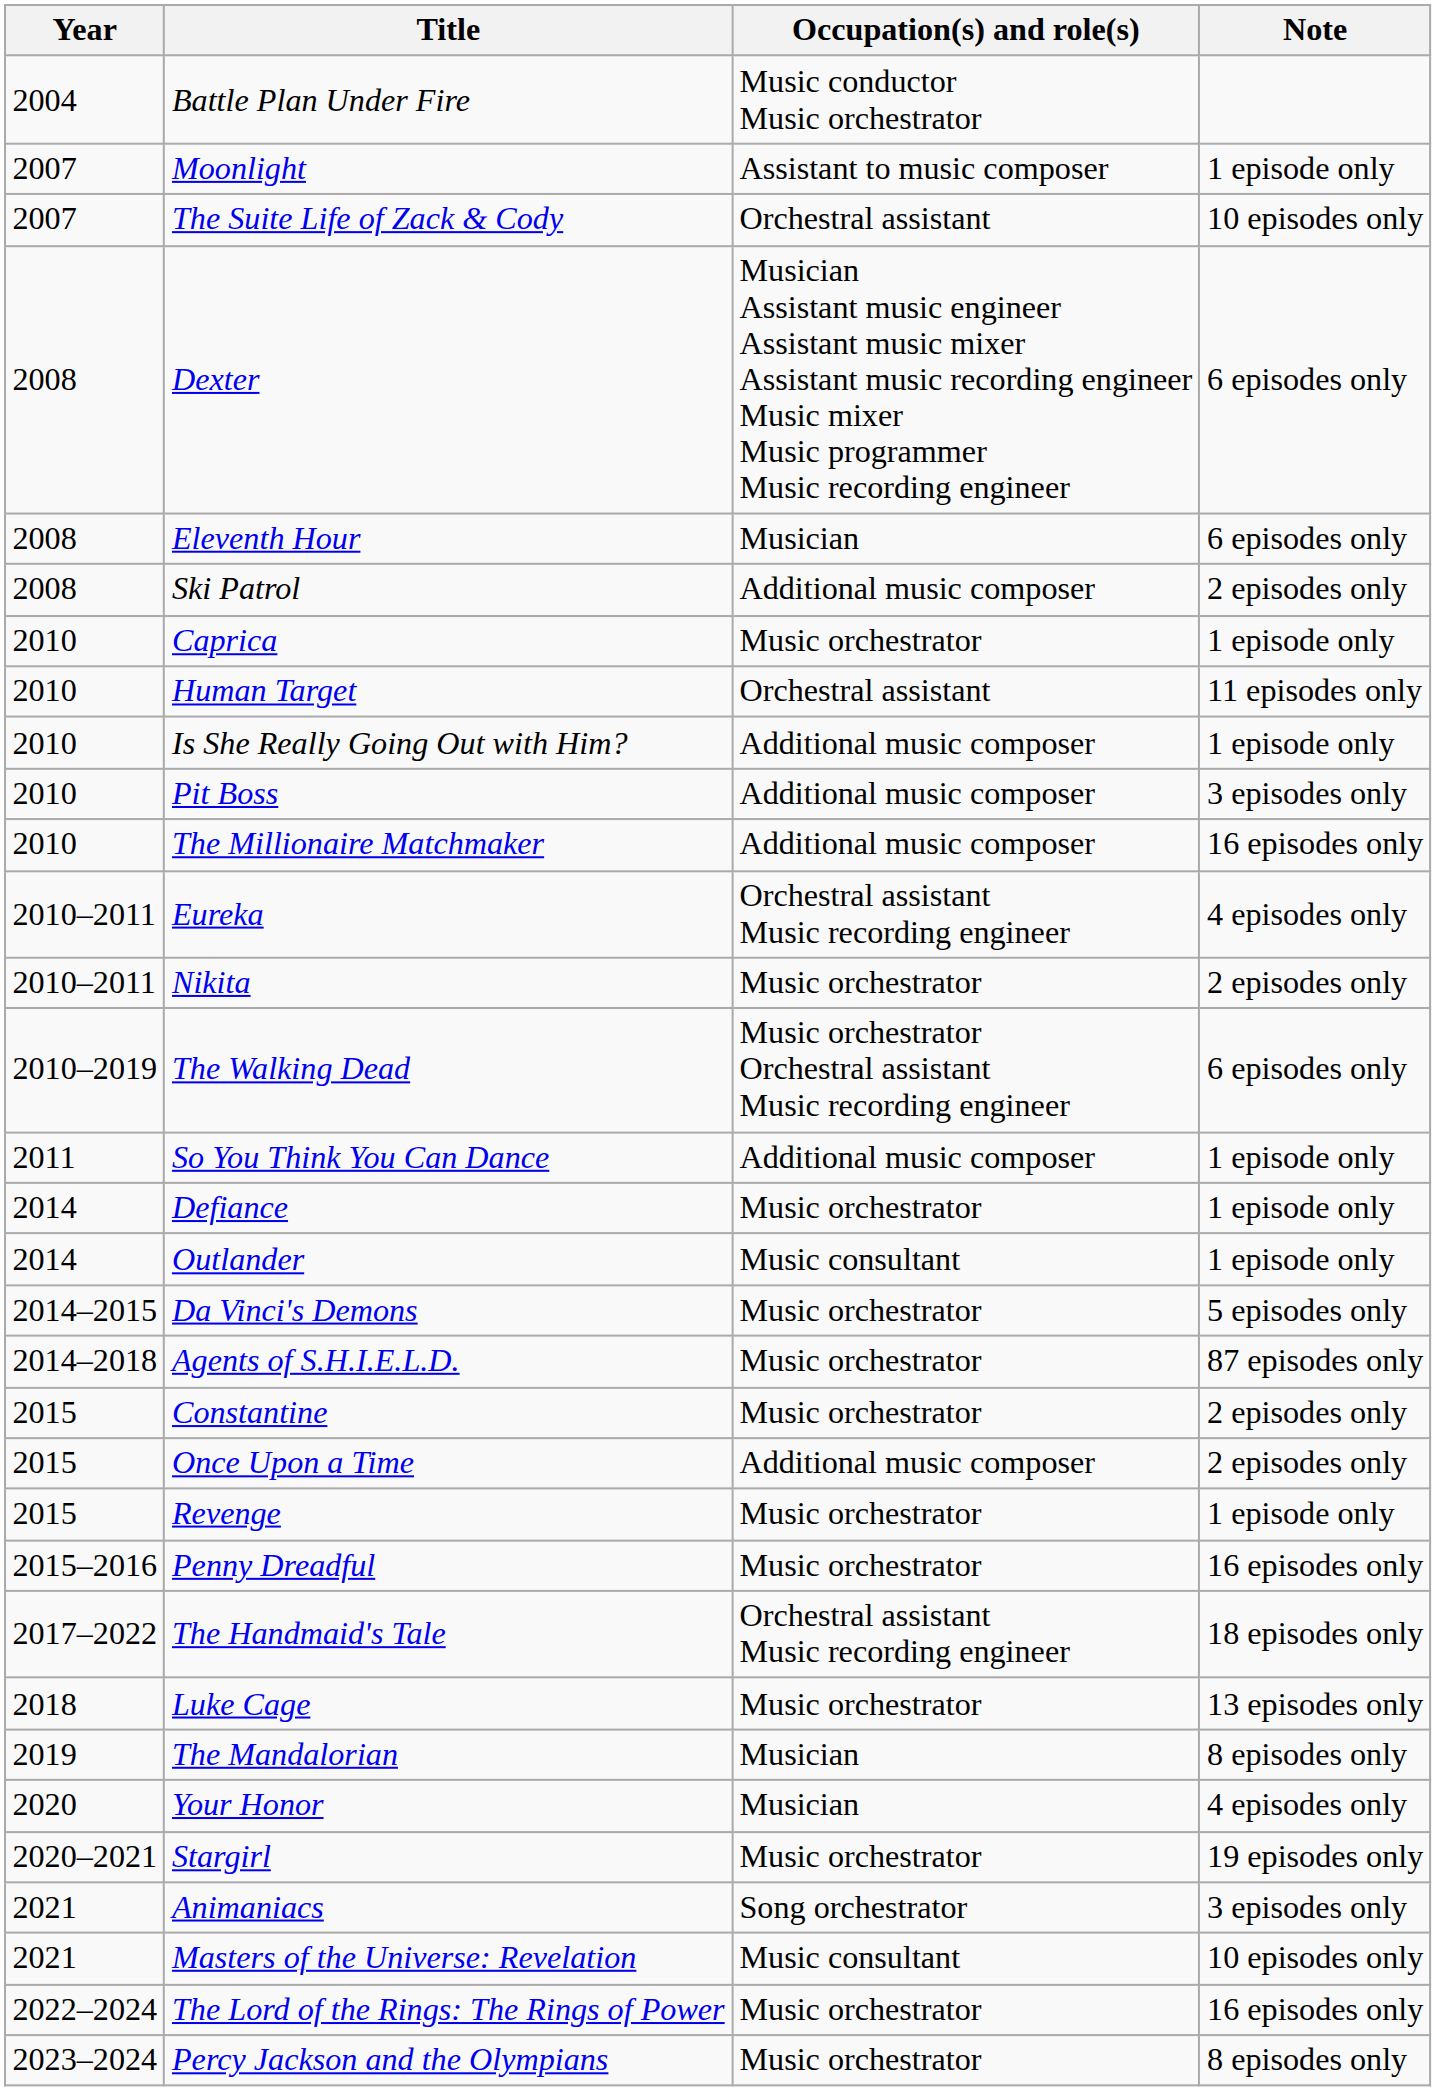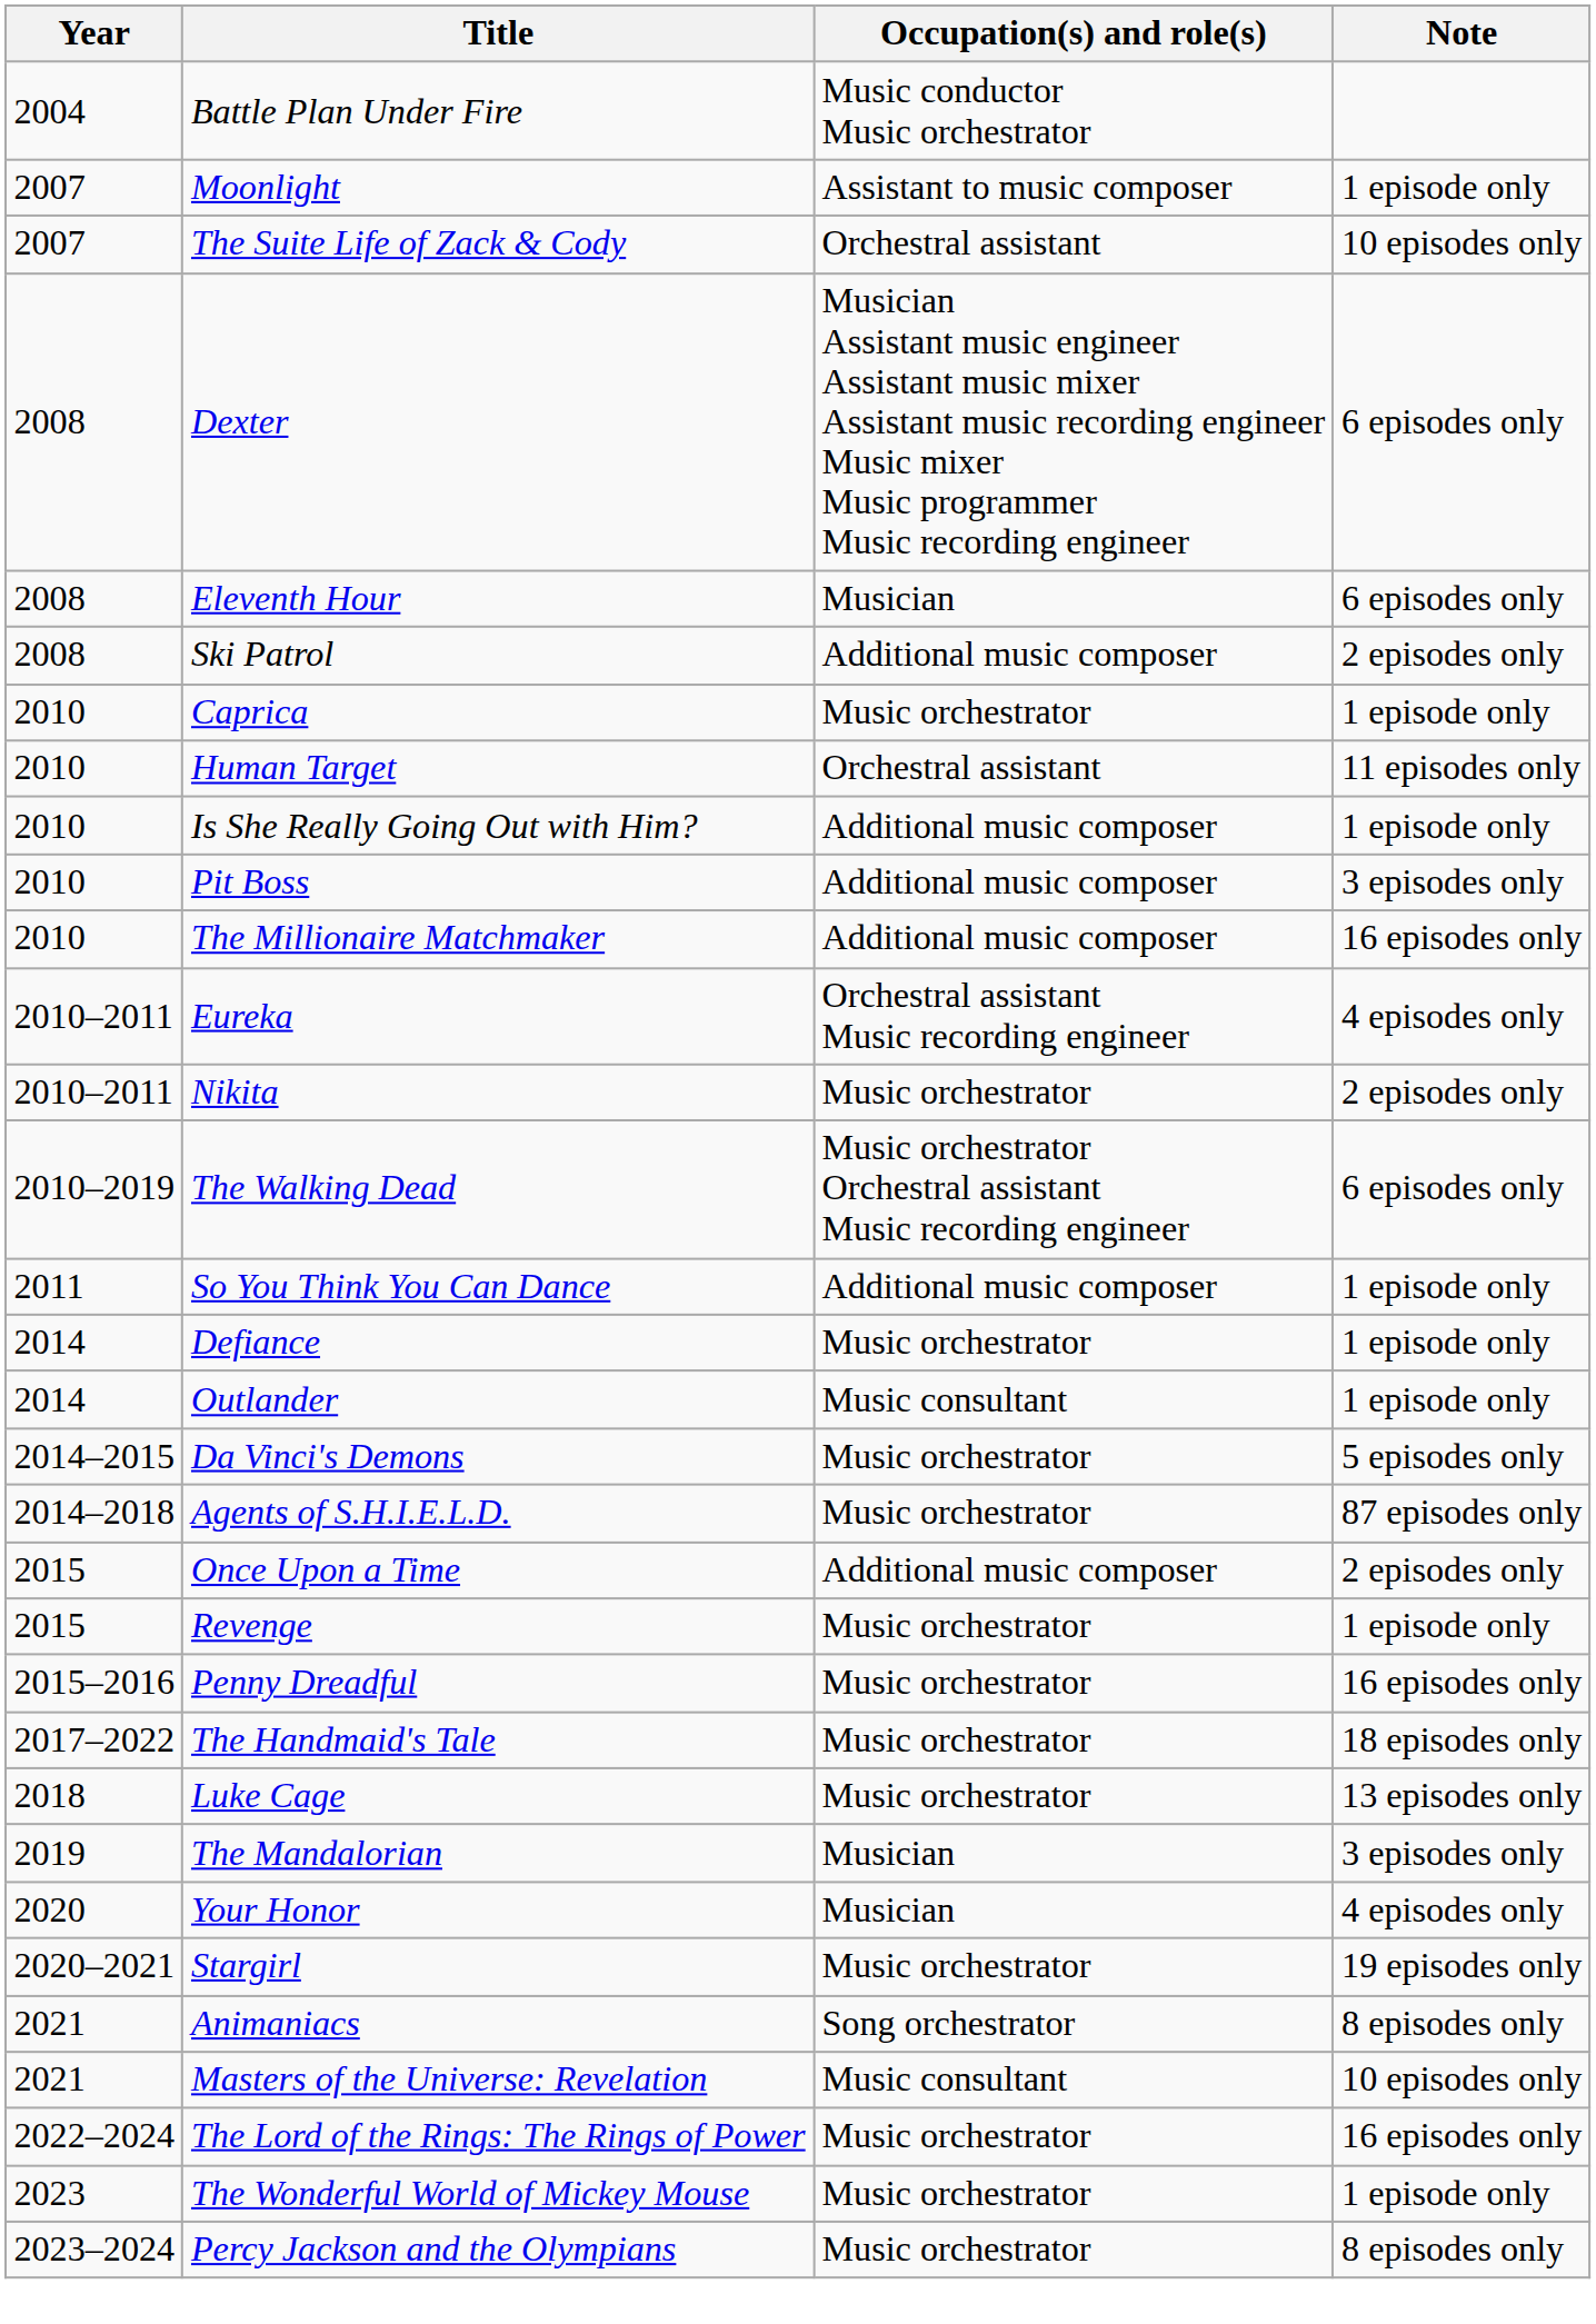 <table class="wikitable">
 <tr>
 <th>Year</th>
 <th>Title</th>
 <th>Occupation(s) and role(s)</th>
 <th>Note</th>
 </tr>
 <tr>
 <td>2004</td>
 <td><em>Battle Plan Under Fire</em></td>
 <td>Music conductor<br>Music orchestrator</td>
 <td></td>
 </tr>
 <tr>
 <td>2007</td>
 <td><em><a href='#'>Moonlight</a></em></td>
 <td>Assistant to music composer</td>
 <td>1 episode only</td>
 </tr>
 <tr>
 <td>2007</td>
 <td><em><a href='#'>The Suite Life of Zack & Cody</a></em></td>
 <td>Orchestral assistant</td>
 <td>10 episodes only</td>
 </tr>
 <tr>
 <td>2008</td>
 <td><em><a href='#'>Dexter</a></em></td>
 <td>Musician<br>Assistant music engineer<br>Assistant music mixer<br>Assistant music recording engineer<br>Music mixer<br>Music programmer<br>Music recording engineer</td>
 <td>6 episodes only</td>
 </tr>
 <tr>
 <td>2008</td>
 <td><em><a href='#'>Eleventh Hour</a></em></td>
 <td>Musician</td>
 <td>6 episodes only</td>
 </tr>
 <tr>
 <td>2008</td>
 <td><em>Ski Patrol</em></td>
 <td>Additional music composer</td>
 <td>2 episodes only</td>
 </tr>
 <tr>
 <td>2010</td>
 <td><em><a href='#'>Caprica</a></em></td>
 <td>Music orchestrator</td>
 <td>1 episode only</td>
 </tr>
 <tr>
 <td>2010</td>
 <td><em><a href='#'>Human Target</a></em></td>
 <td>Orchestral assistant</td>
 <td>11 episodes only</td>
 </tr>
 <tr>
 <td>2010</td>
 <td><em>Is She Really Going Out with Him?</em></td>
 <td>Additional music composer</td>
 <td>1 episode only</td>
 </tr>
 <tr>
 <td>2010</td>
 <td><em><a href='#'>Pit Boss</a></em></td>
 <td>Additional music composer</td>
 <td>3 episodes only</td>
 </tr>
 <tr>
 <td>2010</td>
 <td><em><a href='#'>The Millionaire Matchmaker</a></em></td>
 <td>Additional music composer</td>
 <td>16 episodes only</td>
 </tr>
 <tr>
 <td>2010–2011</td>
 <td><em><a href='#'>Eureka</a></em></td>
 <td>Orchestral assistant<br>Music recording engineer</td>
 <td>4 episodes only</td>
 </tr>
 <tr>
 <td>2010–2011</td>
 <td><em><a href='#'>Nikita</a></em></td>
 <td>Music orchestrator</td>
 <td>2 episodes only</td>
 </tr>
 <tr>
 <td>2010–2019</td>
 <td><em><a href='#'>The Walking Dead</a></em></td>
 <td>Music orchestrator<br>Orchestral assistant<br>Music recording engineer</td>
 <td>6 episodes only</td>
 </tr>
 <tr>
 <td>2011</td>
 <td><em><a href='#'>So You Think You Can Dance</a></em></td>
 <td>Additional music composer</td>
 <td>1 episode only</td>
 </tr>
 <tr>
 <td>2014</td>
 <td><em><a href='#'>Defiance</a></em></td>
 <td>Music orchestrator</td>
 <td>1 episode only</td>
 </tr>
 <tr>
 <td>2014</td>
 <td><em><a href='#'>Outlander</a></em></td>
 <td>Music consultant</td>
 <td>1 episode only</td>
 </tr>
 <tr>
 <td>2014–2015</td>
 <td><em><a href='#'>Da Vinci's Demons</a></em></td>
 <td>Music orchestrator</td>
 <td>5 episodes only</td>
 </tr>
 <tr>
 <td>2014–2018</td>
 <td><em><a href='#'>Agents of S.H.I.E.L.D.</a></em></td>
 <td>Music orchestrator</td>
 <td>87 episodes only</td>
 </tr>
 <tr>
 <td>2015</td>
-<td><em><a href='#'>Constantine</a></em></td>
-<td>Music orchestrator</td>
-<td>2 episodes only</td>
-</tr>
-<tr>
-<td>2015</td>
 <td><em><a href='#'>Once Upon a Time</a></em></td>
 <td>Additional music composer</td>
 <td>2 episodes only</td>
 </tr>
 <tr>
 <td>2015</td>
 <td><em><a href='#'>Revenge</a></em></td>
 <td>Music orchestrator</td>
 <td>1 episode only</td>
 </tr>
 <tr>
 <td>2015–2016</td>
 <td><em><a href='#'>Penny Dreadful</a></em></td>
 <td>Music orchestrator</td>
 <td>16 episodes only</td>
 </tr>
 <tr>
 <td>2017–2022</td>
 <td><em><a href='#'>The Handmaid's Tale</a></em></td>
-<td>Orchestral assistant<br>Music recording engineer</td>
+<td>Music orchestrator</td>
 <td>18 episodes only</td>
 </tr>
 <tr>
 <td>2018</td>
 <td><em><a href='#'>Luke Cage</a></em></td>
 <td>Music orchestrator</td>
 <td>13 episodes only</td>
 </tr>
 <tr>
 <td>2019</td>
 <td><em><a href='#'>The Mandalorian</a></em></td>
 <td>Musician</td>
-<td>8 episodes only</td>
+<td>3 episodes only</td>
 </tr>
 <tr>
 <td>2020</td>
 <td><em><a href='#'>Your Honor</a></em></td>
 <td>Musician</td>
 <td>4 episodes only</td>
 </tr>
 <tr>
 <td>2020–2021</td>
 <td><em><a href='#'>Stargirl</a></em></td>
 <td>Music orchestrator</td>
 <td>19 episodes only</td>
 </tr>
 <tr>
 <td>2021</td>
 <td><em><a href='#'>Animaniacs</a></em></td>
 <td>Song orchestrator</td>
-<td>3 episodes only</td>
+<td>8 episodes only</td>
 </tr>
 <tr>
 <td>2021</td>
 <td><em><a href='#'>Masters of the Universe: Revelation</a></em></td>
 <td>Music consultant</td>
 <td>10 episodes only</td>
 </tr>
 <tr>
 <td>2022–2024</td>
 <td><em><a href='#'>The Lord of the Rings: The Rings of Power</a></em></td>
 <td>Music orchestrator</td>
 <td>16 episodes only</td>
 </tr>
 <tr>
+<td>2023</td>
+<td><em><a href='#'>The Wonderful World of Mickey Mouse</a></em></td>
+<td>Music orchestrator</td>
+<td>1 episode only</td>
+</tr>
+<tr>
 <td>2023–2024</td>
 <td><em><a href='#'>Percy Jackson and the Olympians</a></em></td>
 <td>Music orchestrator</td>
 <td>8 episodes only</td>
 </tr>
 </table>
